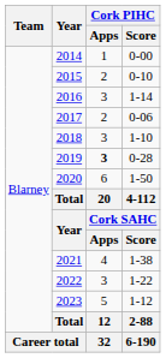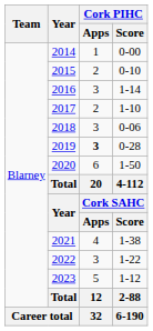 <table class="wikitable" style="text-align:center">
 <tr>
 <th rowspan="2">Team</th>
 <th rowspan="2">Year</th>
 <th colspan="2"><a href='#'>Cork PIHC</a></th>
 </tr>
 <tr>
 <th>Apps</th>
 <th>Score</th>
 </tr>
 <tr>
 <td rowspan="14"><a href='#'>Blarney</a></td>
 <td><a href='#'>2014</a></td>
 <td>1</td>
 <td>0-00</td>
 </tr>
 <tr>
 <td><a href='#'>2015</a></td>
 <td>2</td>
 <td>0-10</td>
 </tr>
 <tr>
 <td><a href='#'>2016</a></td>
 <td>3</td>
 <td>1-14</td>
 </tr>
 <tr>
 <td><a href='#'>2017</a></td>
 <td>2</td>
-<td>0-06</td>
+<td>1-10</td>
 </tr>
 <tr>
 <td><a href='#'>2018</a></td>
 <td>3</td>
-<td>1-10</td>
+<td>0-06</td>
 </tr>
 <tr>
 <td><a href='#'>2019</a></td>
 <td><strong>3</strong></td>
 <td>0-28</td>
 </tr>
 <tr>
 <td><a href='#'>2020</a></td>
 <td>6</td>
 <td>1-50</td>
 </tr>
 <tr>
 <th>Total</th>
 <th>20</th>
 <th>4-112</th>
 </tr>
 <tr>
 <th rowspan=2>Year</th>
 <th colspan=2><a href='#'>Cork SAHC</a></th>
 </tr>
 <tr>
 <th>Apps</th>
 <th>Score</th>
 </tr>
 <tr>
 <td><a href='#'>2021</a></td>
 <td>4</td>
 <td>1-38</td>
 </tr>
 <tr>
 <td><a href='#'>2022</a></td>
 <td>3</td>
 <td>1-22</td>
 </tr>
 <tr>
 <td><a href='#'>2023</a></td>
 <td>5</td>
 <td>1-12</td>
 </tr>
 <tr>
 <th>Total</th>
 <th>12</th>
 <th>2-88</th>
 </tr>
 <tr>
 <th colspan="2">Career total</th>
 <th>32</th>
 <th>6-190</th>
 </tr>
 </table>
